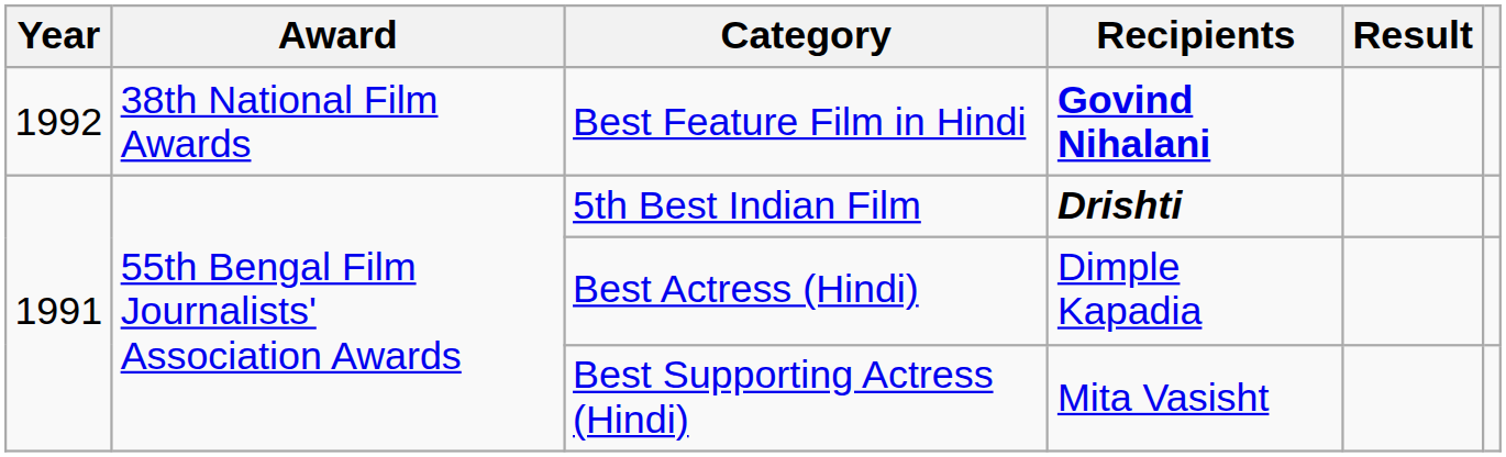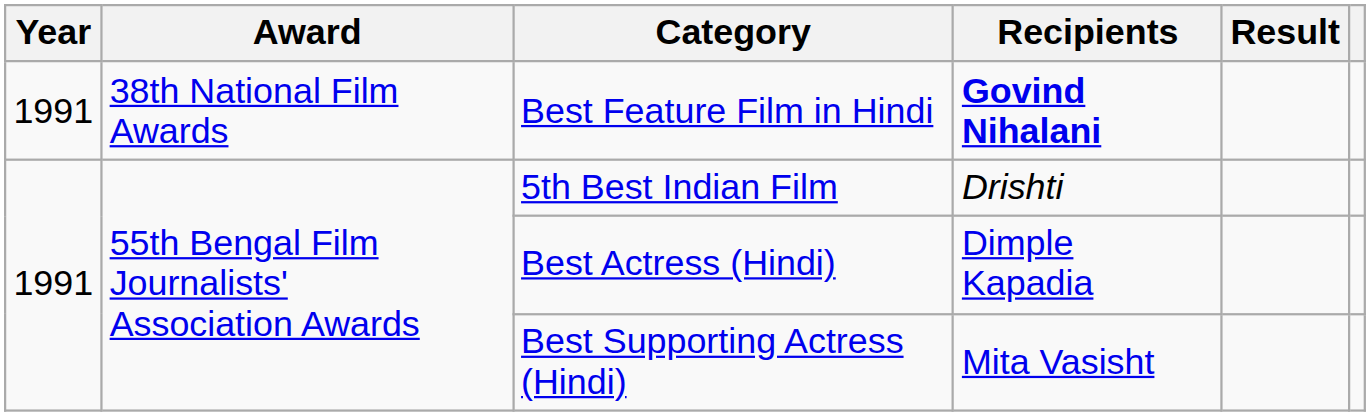 <table class="wikitable">
 <tr>
 <th scope="col">Year</th>
 <th scope="col">Award</th>
 <th scope="col">Category</th>
 <th scope="col">Recipients</th>
 <th scope="col">Result</th>
 <th scope="col" class="unsortable"></th>
 </tr>
 <tr>
-<td>1992</td>
+<td>1991</td>
 <td><a href='#'>38th National Film Awards</a></td>
 <td><a href='#'>Best Feature Film in Hindi</a></td>
 <td><strong><a href='#'>Govind Nihalani</a></strong></td>
 <td></td>
 <td></td>
 </tr>
 <tr>
 <td rowspan="6">1991</td>
 <td rowspan="6"><a href='#'>55th Bengal Film Journalists'<br>Association Awards</a></td>
 <td><a href='#'>5th Best Indian Film</a></td>
-<td><strong><em>Drishti</em></strong></td>
+<td><em>Drishti</em></td>
 <td></td>
 <td></td>
 </tr>
 <tr>
 <td><a href='#'>Best Actress (Hindi)</a></td>
 <td><a href='#'>Dimple Kapadia</a></td>
 <td></td>
 <td></td>
 </tr>
 <tr>
 <td><a href='#'>Best Supporting Actress (Hindi)</a></td>
 <td><a href='#'>Mita Vasisht</a></td>
 <td></td>
 <td></td>
 </tr>
 </table>
